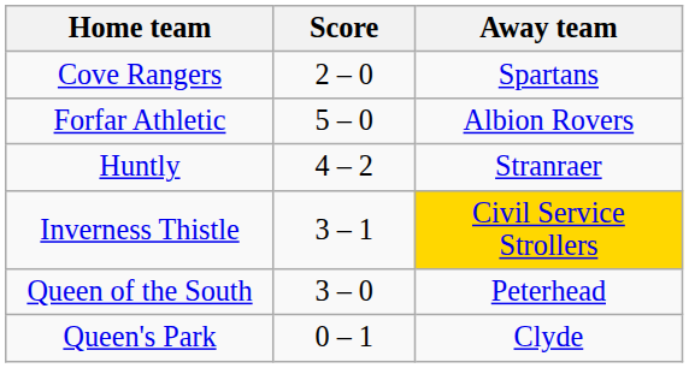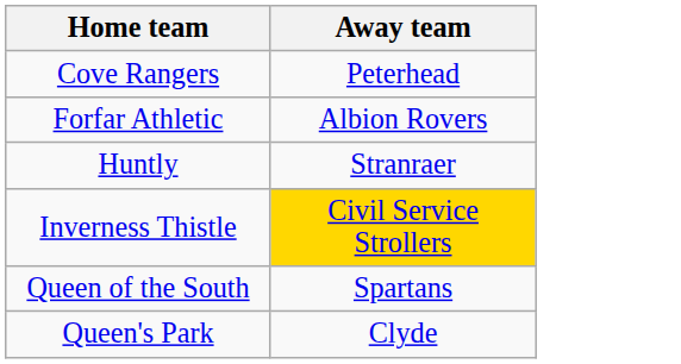 <table class="wikitable" style="text-align: center">
 <tr>
 <th width=140>Home team</th>
-<th width=70>Score</th>
 <th width=140>Away team</th>
 </tr>
 <tr>
 <td><a href='#'>Cove Rangers</a></td>
-<td>2 – 0</td>
-<td><a href='#'>Spartans</a></td>
+<td><a href='#'>Peterhead</a></td>
 </tr>
 <tr>
 <td><a href='#'>Forfar Athletic</a></td>
-<td>5 – 0</td>
 <td><a href='#'>Albion Rovers</a></td>
 </tr>
 <tr>
 <td><a href='#'>Huntly</a></td>
-<td>4 – 2</td>
 <td><a href='#'>Stranraer</a></td>
 </tr>
 <tr>
 <td><a href='#'>Inverness Thistle</a></td>
-<td>3 – 1</td>
 <td style="background: gold;"><a href='#'>Civil Service Strollers</a></td>
 </tr>
 <tr>
 <td><a href='#'>Queen of the South</a></td>
-<td>3 – 0</td>
-<td><a href='#'>Peterhead</a></td>
+<td><a href='#'>Spartans</a></td>
 </tr>
 <tr>
 <td><a href='#'>Queen's Park</a></td>
-<td>0 – 1</td>
 <td><a href='#'>Clyde</a></td>
 </tr>
 </table>
